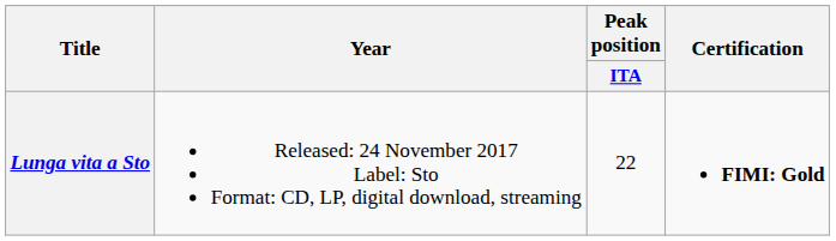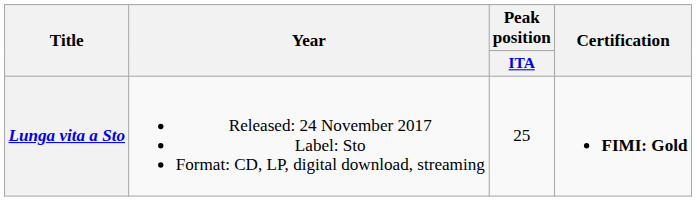 <table class="wikitable plainrowheaders" style="text-align:center;">
 <tr>
 <th rowspan="2">Title</th>
 <th rowspan="2">Year</th>
 <th>Peak<br>position</th>
 <th rowspan="2">Certification</th>
 </tr>
 <tr>
 <th scope="col" style="width:3em;font-size:90%;"><a href='#'>ITA</a><br></th>
 </tr>
 <tr>
 <th scope="row"><em><a href='#'>Lunga vita a Sto</a></em></th>
 <td><br><ul><li>Released: 24 November 2017</li><li>Label: Sto</li><li>Format: CD, LP, digital download, streaming</li></ul></td>
-<td>22</td>
+<td>25</td>
 <td><strong><br><ul><li>FIMI: Gold</li></ul></strong></td>
 </tr>
 </table>
